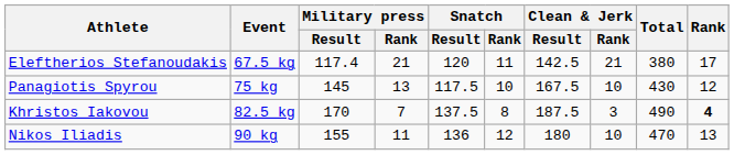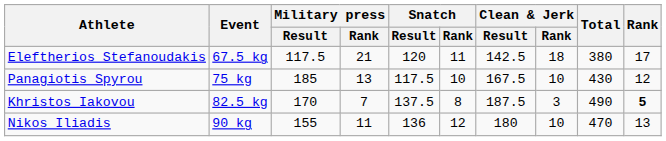 <table class="wikitable" style="font-size:90%">
 <tr>
 <th rowspan="2">Athlete</th>
 <th rowspan="2">Event</th>
 <th colspan="2">Military press</th>
 <th colspan="2">Snatch</th>
 <th colspan="2">Clean & Jerk</th>
 <th rowspan="2">Total</th>
 <th rowspan="2">Rank</th>
 </tr>
 <tr style="font-size:95%">
 <th>Result</th>
 <th>Rank</th>
 <th>Result</th>
 <th>Rank</th>
 <th>Result</th>
 <th>Rank</th>
 </tr>
 <tr align=center>
 <td align=left><a href='#'>Eleftherios Stefanoudakis</a></td>
 <td style="text-align:left;" rowspan="1"><a href='#'>67.5 kg</a></td>
-<td>117.4</td>
+<td>117.5</td>
 <td>21</td>
 <td>120</td>
 <td>11</td>
 <td>142.5</td>
-<td>21</td>
+<td>18</td>
 <td>380</td>
 <td>17</td>
 </tr>
 <tr align=center>
 <td align=left><a href='#'>Panagiotis Spyrou</a></td>
 <td style="text-align:left;" rowspan="1"><a href='#'>75 kg</a></td>
-<td>145</td>
+<td>185</td>
 <td>13</td>
 <td>117.5</td>
 <td>10</td>
 <td>167.5</td>
 <td>10</td>
 <td>430</td>
 <td>12</td>
 </tr>
 <tr align=center>
 <td align=left><a href='#'>Khristos Iakovou</a></td>
 <td style="text-align:left;" rowspan="1"><a href='#'>82.5 kg</a></td>
 <td>170</td>
 <td>7</td>
 <td>137.5</td>
 <td>8</td>
 <td>187.5</td>
 <td>3</td>
 <td>490</td>
-<td><strong>4</strong></td>
+<td><strong>5</strong></td>
 </tr>
 <tr align=center>
 <td align=left><a href='#'>Nikos Iliadis</a></td>
 <td style="text-align:left;" rowspan="1"><a href='#'>90 kg</a></td>
 <td>155</td>
 <td>11</td>
 <td>136</td>
 <td>12</td>
 <td>180</td>
 <td>10</td>
 <td>470</td>
 <td>13</td>
 </tr>
 </table>
